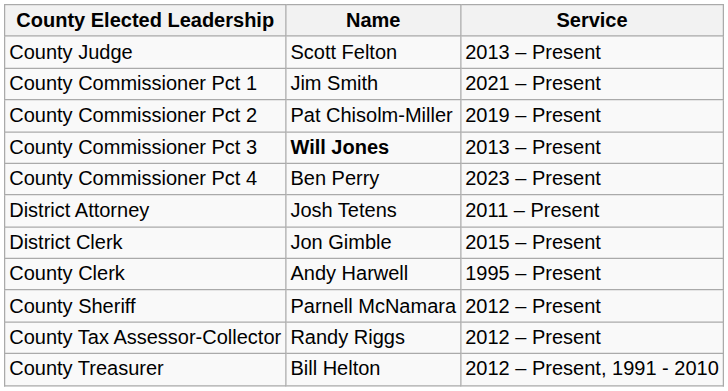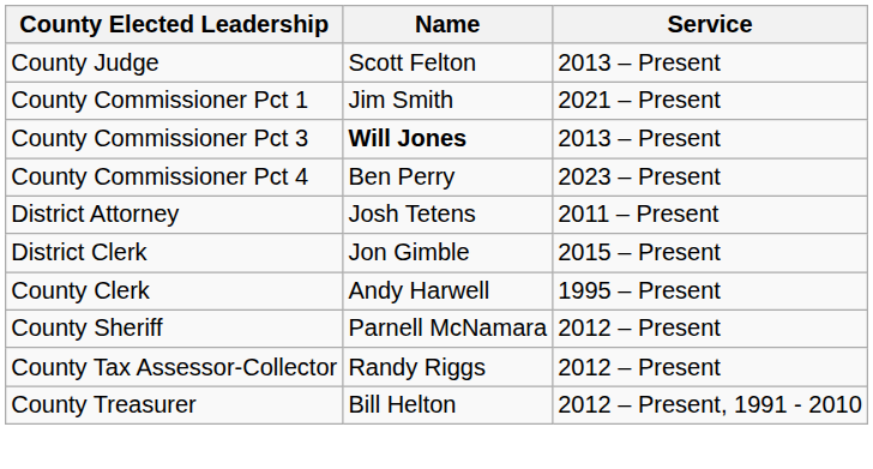 <table class="wikitable">
 <tr>
 <th>County Elected Leadership</th>
 <th>Name</th>
 <th>Service</th>
 </tr>
 <tr>
 <td>County Judge</td>
 <td>Scott Felton</td>
 <td>2013 – Present</td>
 </tr>
 <tr>
 <td>County Commissioner Pct 1</td>
 <td>Jim Smith</td>
 <td>2021 – Present</td>
-</tr>
-<tr>
-<td>County Commissioner Pct 2</td>
-<td>Pat Chisolm-Miller</td>
-<td>2019 – Present</td>
 </tr>
 <tr>
 <td>County Commissioner Pct 3</td>
 <td><strong>Will Jones</strong></td>
 <td>2013 – Present</td>
 </tr>
 <tr>
 <td>County Commissioner Pct 4</td>
 <td>Ben Perry</td>
 <td>2023 – Present</td>
 </tr>
 <tr>
 <td>District Attorney</td>
 <td>Josh Tetens</td>
 <td>2011 – Present</td>
 </tr>
 <tr>
 <td>District Clerk</td>
 <td>Jon Gimble</td>
 <td>2015 – Present</td>
 </tr>
 <tr>
 <td>County Clerk</td>
 <td>Andy Harwell</td>
 <td>1995 – Present</td>
 </tr>
 <tr>
 <td>County Sheriff</td>
 <td>Parnell McNamara</td>
 <td>2012 – Present</td>
 </tr>
 <tr>
 <td>County Tax Assessor-Collector</td>
 <td>Randy Riggs</td>
 <td>2012 – Present</td>
 </tr>
 <tr>
 <td>County Treasurer</td>
 <td>Bill Helton</td>
 <td>2012 – Present, 1991 - 2010</td>
 </tr>
 </table>
